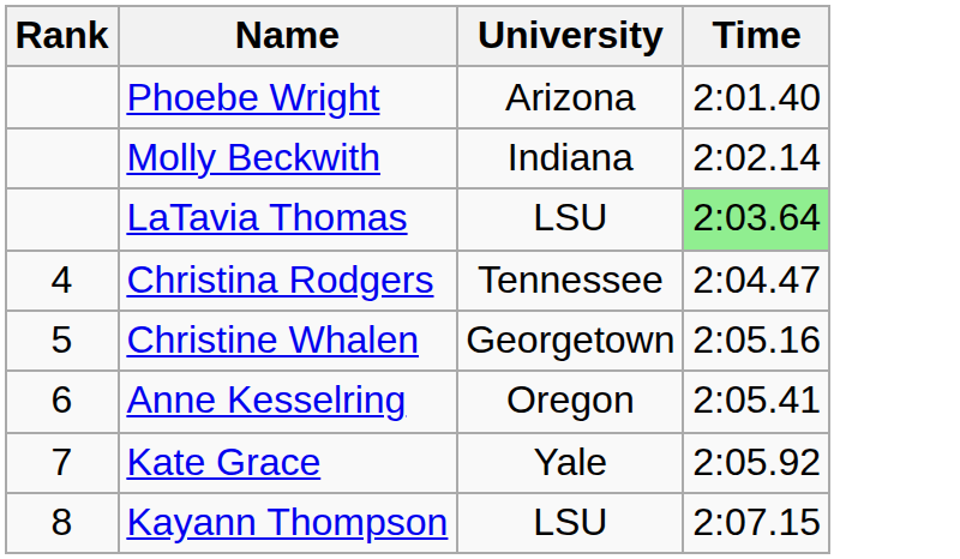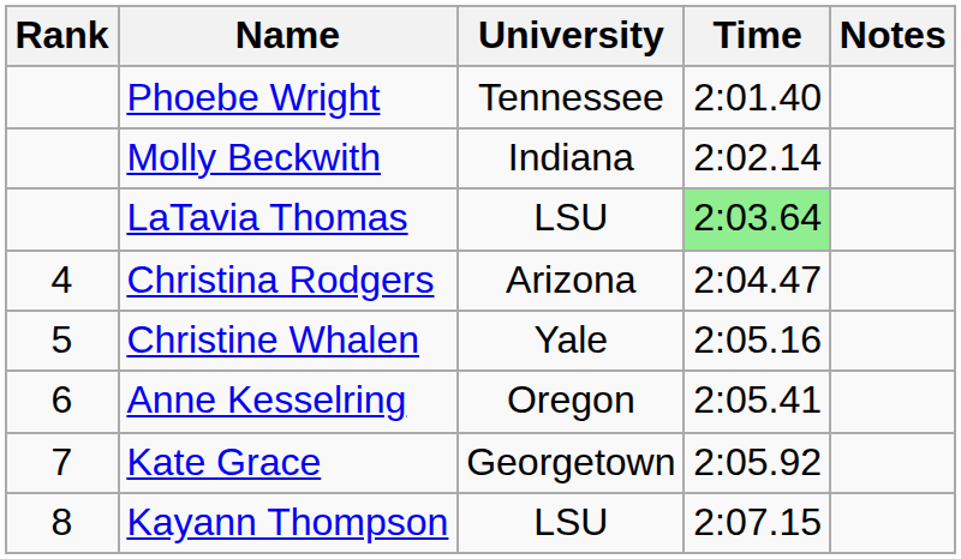 <table class="wikitable sortable" style="text-align:center">
 <tr>
 <th>Rank</th>
 <th>Name</th>
 <th>University</th>
 <th>Time</th>
+<th>Notes</th>
 </tr>
 <tr>
 <td></td>
 <td align=left><a href='#'>Phoebe Wright</a></td>
-<td>Arizona</td>
+<td>Tennessee</td>
 <td>2:01.40</td>
+<td></td>
 </tr>
 <tr>
 <td></td>
 <td align=left><a href='#'>Molly Beckwith</a></td>
 <td>Indiana</td>
 <td>2:02.14</td>
+<td></td>
 </tr>
 <tr>
 <td></td>
 <td align=left><a href='#'>LaTavia Thomas</a></td>
 <td>LSU</td>
 <td style="background: lightgreen;">2:03.64</td>
+<td></td>
 </tr>
 <tr>
 <td>4</td>
 <td align=left><a href='#'>Christina Rodgers</a></td>
-<td>Tennessee</td>
+<td>Arizona</td>
 <td>2:04.47</td>
+<td></td>
 </tr>
 <tr>
 <td>5</td>
 <td align=left><a href='#'>Christine Whalen</a></td>
-<td>Georgetown</td>
+<td>Yale</td>
 <td>2:05.16</td>
+<td></td>
 </tr>
 <tr>
 <td>6</td>
 <td align=left><a href='#'>Anne Kesselring</a></td>
 <td>Oregon</td>
 <td>2:05.41</td>
+<td></td>
 </tr>
 <tr>
 <td>7</td>
 <td align=left><a href='#'>Kate Grace</a></td>
-<td>Yale</td>
+<td>Georgetown</td>
 <td>2:05.92</td>
+<td></td>
 </tr>
 <tr>
 <td>8</td>
 <td align=left><a href='#'>Kayann Thompson</a></td>
 <td>LSU</td>
 <td>2:07.15</td>
+<td></td>
 </tr>
 </table>
